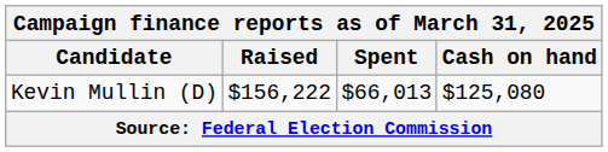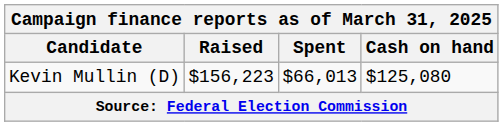 <table class="wikitable sortable">
 <tr>
 <th colspan=4>Campaign finance reports as of March 31, 2025</th>
 </tr>
 <tr style="text-align:center;">
 <th>Candidate</th>
 <th>Raised</th>
 <th>Spent</th>
 <th>Cash on hand</th>
 </tr>
 <tr>
 <td>Kevin Mullin (D)</td>
-<td>$156,222</td>
+<td>$156,223</td>
 <td>$66,013</td>
 <td>$125,080</td>
 </tr>
 <tr>
 <th colspan="4"><small>Source: <a href='#'>Federal Election Commission</a></small></th>
 </tr>
 </table>
